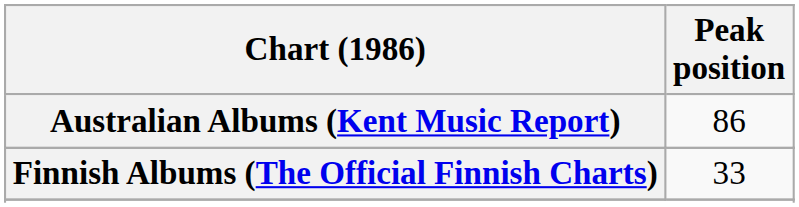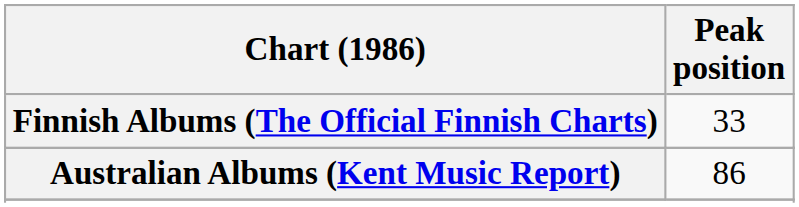 <table class="wikitable sortable plainrowheaders">
 <tr>
 <th>Chart (1986)</th>
 <th>Peak<br>position</th>
+</tr>
+<tr>
+<th scope="row">Finnish Albums (<a href='#'>The Official Finnish Charts</a>)</th>
+<td align="center">33</td>
+</tr>
+<tr>
 </tr>
 <tr>
 <th scope="row">Australian Albums (<a href='#'>Kent Music Report</a>)</th>
 <td align="center">86</td>
 </tr>
 <tr>
 </tr>
 <tr>
-<th scope="row">Finnish Albums (<a href='#'>The Official Finnish Charts</a>)</th>
-<td align="center">33</td>
-</tr>
-<tr>
-</tr>
-<tr>
 </tr>
 <tr>
 </tr>
 </table>
